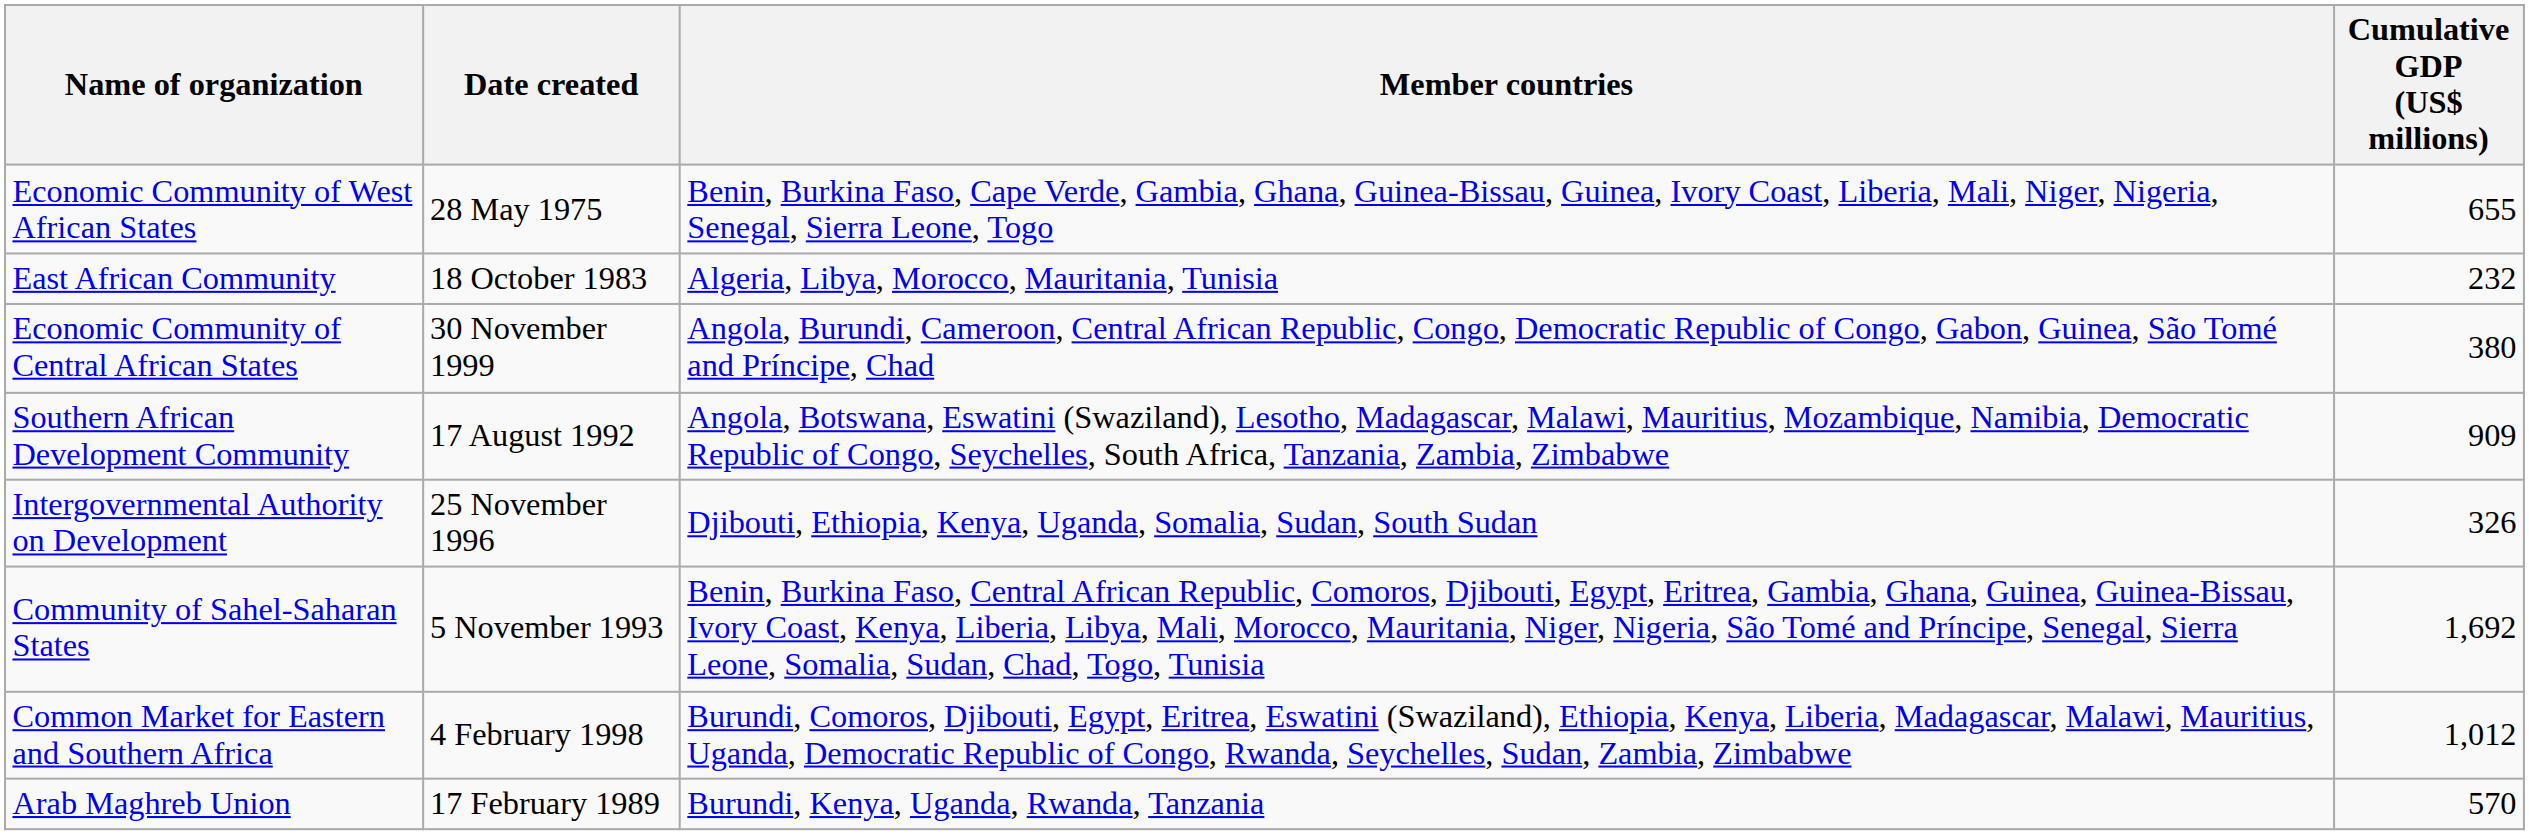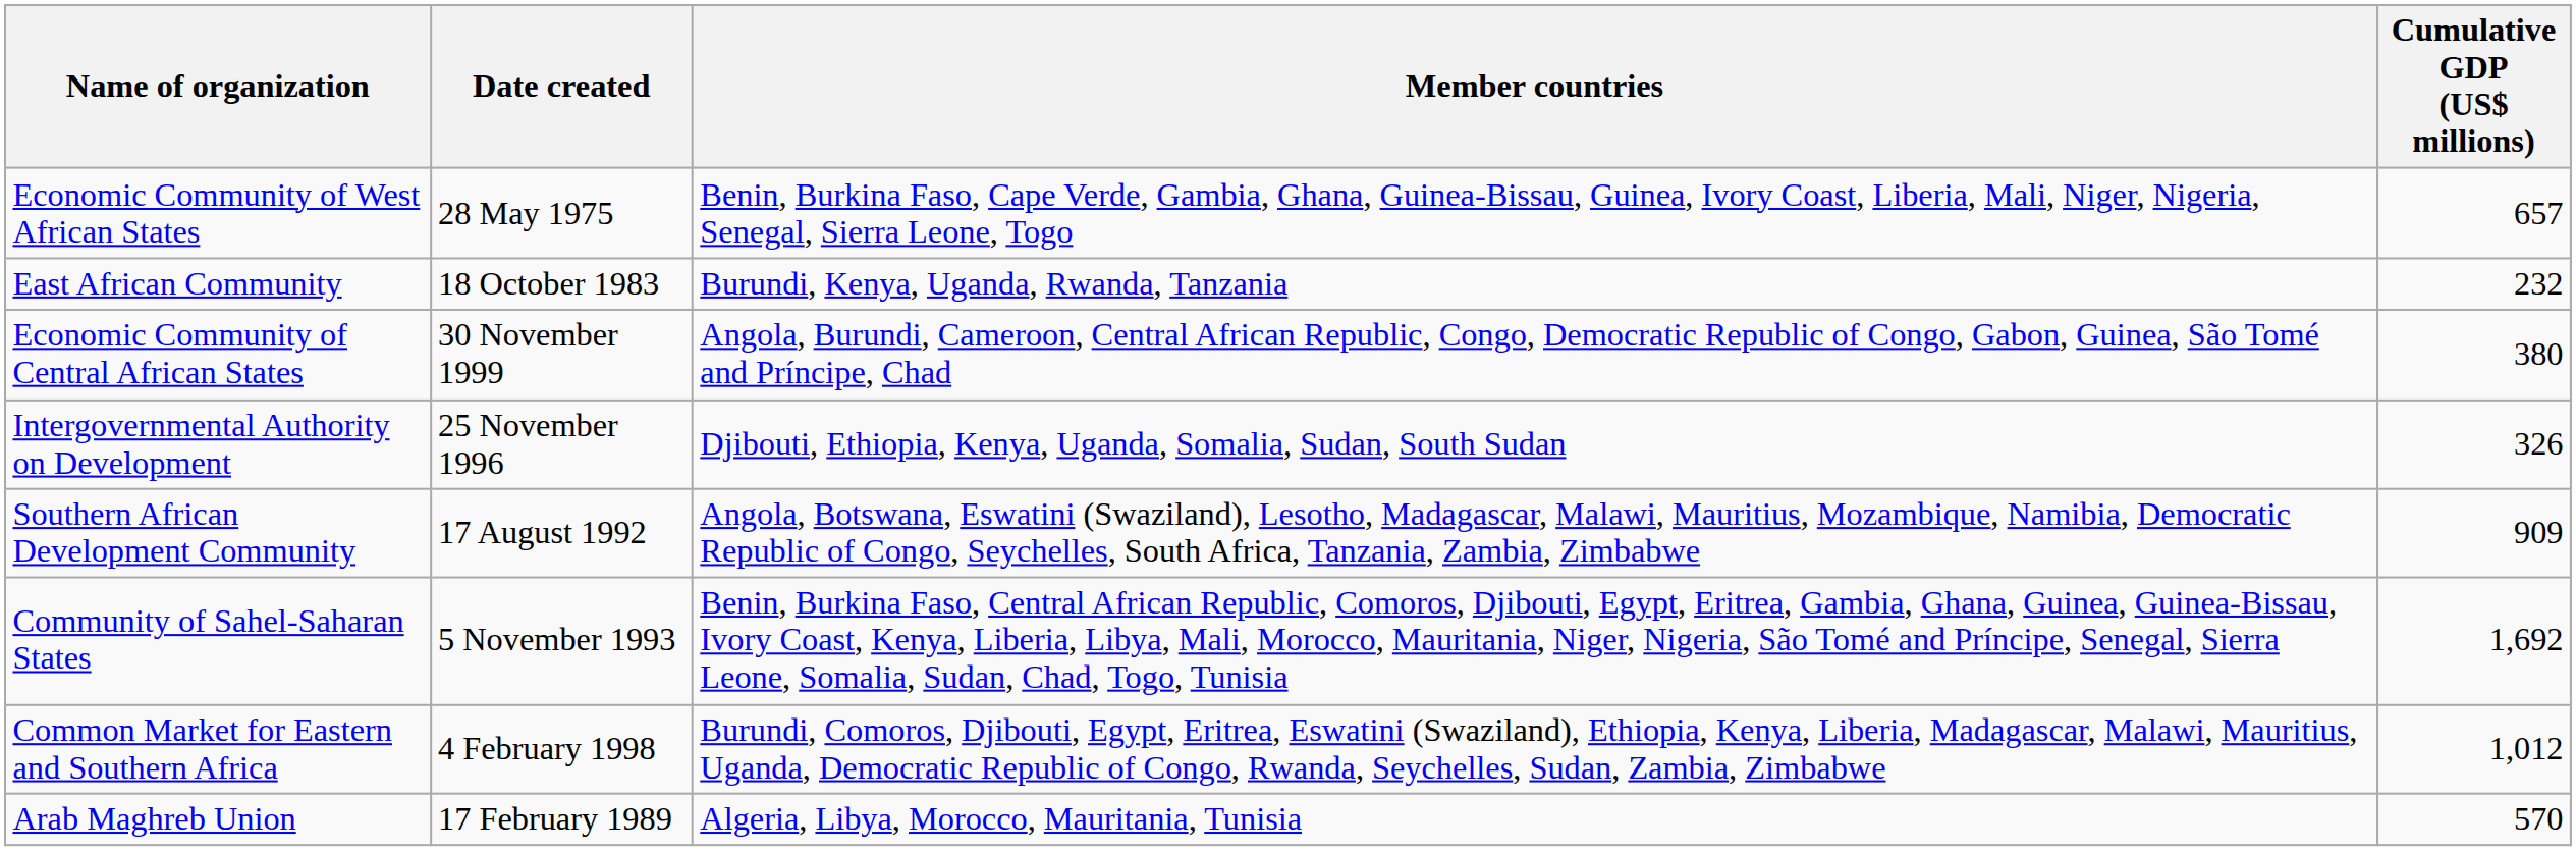 <table class="wikitable">
 <tr>
 <th>Name of organization</th>
 <th width=120>Date created</th>
 <th>Member countries</th>
 <th>Cumulative<br>GDP<br>(US$ millions)</th>
 </tr>
 <tr>
 <td><a href='#'>Economic Community of West African States</a></td>
 <td>28 May 1975</td>
 <td><a href='#'>Benin</a>, <a href='#'>Burkina Faso</a>, <a href='#'>Cape Verde</a>, <a href='#'>Gambia</a>, <a href='#'>Ghana</a>, <a href='#'>Guinea-Bissau</a>, <a href='#'>Guinea</a>, <a href='#'>Ivory Coast</a>, <a href='#'>Liberia</a>, <a href='#'>Mali</a>, <a href='#'>Niger</a>, <a href='#'>Nigeria</a>, <a href='#'>Senegal</a>, <a href='#'>Sierra Leone</a>, <a href='#'>Togo</a></td>
-<td align=right>655</td>
+<td align=right>657</td>
 </tr>
 <tr>
 <td><a href='#'>East African Community</a></td>
 <td>18 October 1983</td>
-<td><a href='#'>Algeria</a>, <a href='#'>Libya</a>, <a href='#'>Morocco</a>, <a href='#'>Mauritania</a>, <a href='#'>Tunisia</a></td>
+<td><a href='#'>Burundi</a>, <a href='#'>Kenya</a>, <a href='#'>Uganda</a>, <a href='#'>Rwanda</a>, <a href='#'>Tanzania</a></td>
 <td align=right>232</td>
 </tr>
 <tr>
 <td><a href='#'>Economic Community of Central African States</a></td>
 <td>30 November 1999</td>
 <td><a href='#'>Angola</a>, <a href='#'>Burundi</a>, <a href='#'>Cameroon</a>, <a href='#'>Central African Republic</a>, <a href='#'>Congo</a>, <a href='#'>Democratic Republic of Congo</a>, <a href='#'>Gabon</a>, <a href='#'>Guinea</a>, <a href='#'>São Tomé and Príncipe</a>, <a href='#'>Chad</a></td>
 <td align=right>380</td>
 </tr>
 <tr>
+<td><a href='#'>Intergovernmental Authority on Development</a></td>
+<td>25 November 1996</td>
+<td><a href='#'>Djibouti</a>, <a href='#'>Ethiopia</a>, <a href='#'>Kenya</a>, <a href='#'>Uganda</a>, <a href='#'>Somalia</a>, <a href='#'>Sudan</a>, <a href='#'>South Sudan</a></td>
+<td align=right>326</td>
+</tr>
+<tr>
 <td><a href='#'>Southern African Development Community</a></td>
 <td>17 August 1992</td>
 <td><a href='#'>Angola</a>, <a href='#'>Botswana</a>, <a href='#'>Eswatini</a> (Swaziland), <a href='#'>Lesotho</a>, <a href='#'>Madagascar</a>, <a href='#'>Malawi</a>, <a href='#'>Mauritius</a>, <a href='#'>Mozambique</a>, <a href='#'>Namibia</a>, <a href='#'>Democratic Republic of Congo</a>, <a href='#'>Seychelles</a>, South Africa, <a href='#'>Tanzania</a>, <a href='#'>Zambia</a>, <a href='#'>Zimbabwe</a></td>
 <td align=right>909</td>
-</tr>
-<tr>
-<td><a href='#'>Intergovernmental Authority on Development</a></td>
-<td>25 November 1996</td>
-<td><a href='#'>Djibouti</a>, <a href='#'>Ethiopia</a>, <a href='#'>Kenya</a>, <a href='#'>Uganda</a>, <a href='#'>Somalia</a>, <a href='#'>Sudan</a>, <a href='#'>South Sudan</a></td>
-<td align=right>326</td>
 </tr>
 <tr>
 <td><a href='#'>Community of Sahel-Saharan States</a></td>
 <td>5 November 1993</td>
 <td><a href='#'>Benin</a>, <a href='#'>Burkina Faso</a>, <a href='#'>Central African Republic</a>, <a href='#'>Comoros</a>, <a href='#'>Djibouti</a>, <a href='#'>Egypt</a>, <a href='#'>Eritrea</a>, <a href='#'>Gambia</a>, <a href='#'>Ghana</a>, <a href='#'>Guinea</a>, <a href='#'>Guinea-Bissau</a>, <a href='#'>Ivory Coast</a>, <a href='#'>Kenya</a>, <a href='#'>Liberia</a>, <a href='#'>Libya</a>, <a href='#'>Mali</a>, <a href='#'>Morocco</a>, <a href='#'>Mauritania</a>, <a href='#'>Niger</a>, <a href='#'>Nigeria</a>, <a href='#'>São Tomé and Príncipe</a>, <a href='#'>Senegal</a>, <a href='#'>Sierra Leone</a>, <a href='#'>Somalia</a>, <a href='#'>Sudan</a>, <a href='#'>Chad</a>, <a href='#'>Togo</a>, <a href='#'>Tunisia</a></td>
 <td align=right>1,692</td>
 </tr>
 <tr>
 <td><a href='#'>Common Market for Eastern and Southern Africa</a></td>
 <td>4 February 1998</td>
 <td><a href='#'>Burundi</a>, <a href='#'>Comoros</a>, <a href='#'>Djibouti</a>, <a href='#'>Egypt</a>, <a href='#'>Eritrea</a>, <a href='#'>Eswatini</a> (Swaziland), <a href='#'>Ethiopia</a>, <a href='#'>Kenya</a>, <a href='#'>Liberia</a>, <a href='#'>Madagascar</a>, <a href='#'>Malawi</a>, <a href='#'>Mauritius</a>, <a href='#'>Uganda</a>, <a href='#'>Democratic Republic of Congo</a>, <a href='#'>Rwanda</a>, <a href='#'>Seychelles</a>, <a href='#'>Sudan</a>, <a href='#'>Zambia</a>, <a href='#'>Zimbabwe</a></td>
 <td align=right>1,012</td>
 </tr>
 <tr>
 <td><a href='#'>Arab Maghreb Union</a></td>
 <td>17 February 1989</td>
-<td><a href='#'>Burundi</a>, <a href='#'>Kenya</a>, <a href='#'>Uganda</a>, <a href='#'>Rwanda</a>, <a href='#'>Tanzania</a></td>
+<td><a href='#'>Algeria</a>, <a href='#'>Libya</a>, <a href='#'>Morocco</a>, <a href='#'>Mauritania</a>, <a href='#'>Tunisia</a></td>
 <td align=right>570</td>
 </tr>
 </table>
